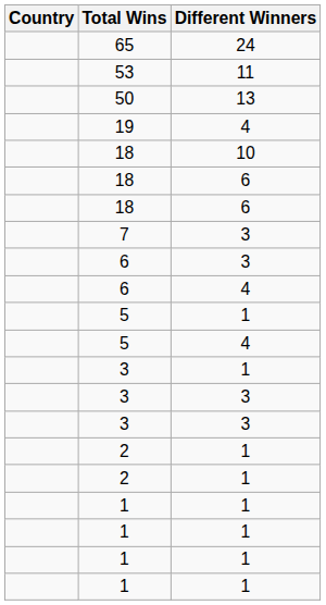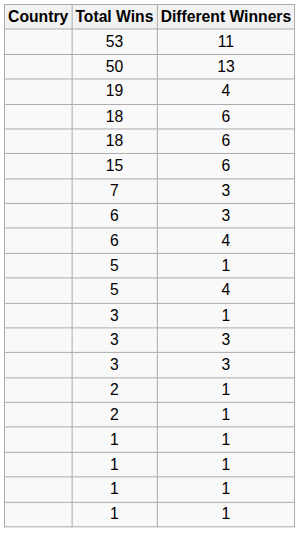 <table class="wikitable sortable">
 <tr>
 <th><strong>Country</strong></th>
 <th><strong>Total Wins</strong></th>
 <th><strong>Different Winners</strong></th>
-</tr>
-<tr>
-<td></td>
-<td align="center">65 </td>
-<td align="center">24</td>
 </tr>
 <tr>
 <td></td>
 <td align="center">53</td>
 <td align="center">11</td>
 </tr>
 <tr>
 <td></td>
 <td align="center">50</td>
 <td align="center">13</td>
 </tr>
 <tr>
 <td></td>
 <td align="center">19 </td>
 <td align="center">4</td>
 </tr>
 <tr>
 <td></td>
 <td align="center">18</td>
-<td align="center">10</td>
+<td align="center">6</td>
 </tr>
 <tr>
 <td></td>
 <td align="center">18</td>
 <td align="center">6</td>
 </tr>
 <tr>
 <td></td>
-<td align="center">18</td>
+<td align="center">15 </td>
 <td align="center">6</td>
 </tr>
 <tr>
 <td></td>
 <td align="center">7</td>
 <td align="center">3</td>
 </tr>
 <tr>
 <td></td>
 <td align="center">6</td>
 <td align="center">3</td>
 </tr>
 <tr>
 <td></td>
 <td align="center">6</td>
 <td align="center">4</td>
 </tr>
 <tr>
 <td></td>
 <td align="center">5 </td>
 <td align="center">1</td>
 </tr>
 <tr>
 <td></td>
 <td align="center">5</td>
 <td align="center">4</td>
 </tr>
 <tr>
 <td></td>
 <td align="center">3</td>
 <td align="center">1</td>
 </tr>
 <tr>
 <td></td>
 <td align="center">3</td>
 <td align="center">3</td>
 </tr>
 <tr>
 <td></td>
 <td align="center">3</td>
 <td align="center">3</td>
 </tr>
 <tr>
 <td></td>
 <td align="center">2</td>
 <td align="center">1</td>
 </tr>
 <tr>
 <td></td>
 <td align="center">2</td>
 <td align="center">1</td>
 </tr>
 <tr>
 <td></td>
 <td align="center">1</td>
 <td align="center">1</td>
 </tr>
 <tr>
 <td></td>
 <td align="center">1</td>
 <td align="center">1</td>
 </tr>
 <tr>
 <td></td>
 <td align="center">1</td>
 <td align="center">1</td>
 </tr>
 <tr>
 <td></td>
 <td align="center">1</td>
 <td align="center">1</td>
 </tr>
 </table>
